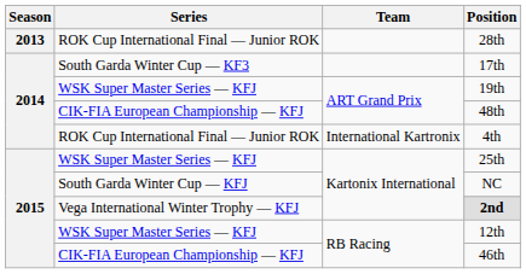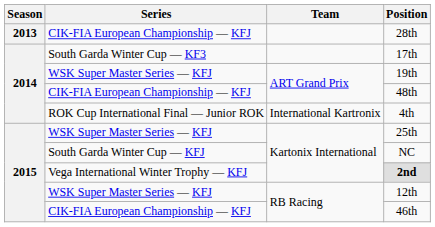 <table class="wikitable" style="font-size: 85%; text-align:center">
 <tr>
 <th>Season</th>
 <th>Series</th>
 <th>Team</th>
 <th>Position</th>
 </tr>
 <tr>
 <th>2013</th>
-<td align="left">ROK Cup International Final — Junior ROK</td>
+<td align="left"><a href='#'>CIK-FIA European Championship</a> — <a href='#'>KFJ</a></td>
 <td align="left"></td>
 <td>28th</td>
 </tr>
 <tr>
 <th rowspan="4">2014</th>
 <td align="left">South Garda Winter Cup — <a href='#'>KF3</a></td>
 <td align="left"></td>
 <td>17th</td>
 </tr>
 <tr>
 <td align="left"><a href='#'>WSK Super Master Series</a> — <a href='#'>KFJ</a></td>
 <td rowspan="2" align="left"><a href='#'>ART Grand Prix</a></td>
 <td>19th</td>
 </tr>
 <tr>
 <td align="left"><a href='#'>CIK-FIA European Championship</a> — <a href='#'>KFJ</a></td>
 <td>48th</td>
 </tr>
 <tr>
 <td align="left">ROK Cup International Final — Junior ROK</td>
 <td align="left">International Kartronix</td>
 <td>4th</td>
 </tr>
 <tr>
 <th rowspan="5">2015</th>
 <td align="left"><a href='#'>WSK Super Master Series</a> — <a href='#'>KFJ</a></td>
 <td rowspan="3" align="left">Kartonix International</td>
 <td>25th</td>
 </tr>
 <tr>
 <td align="left">South Garda Winter Cup — <a href='#'>KFJ</a></td>
 <td>NC</td>
 </tr>
 <tr>
 <td align="left">Vega International Winter Trophy — <a href='#'>KFJ</a></td>
 <td style="background:#DFDFDF;"><strong>2nd</strong></td>
 </tr>
 <tr>
 <td align="left"><a href='#'>WSK Super Master Series</a> — <a href='#'>KFJ</a></td>
 <td rowspan="2" align="left">RB Racing</td>
 <td>12th</td>
 </tr>
 <tr>
 <td align="left"><a href='#'>CIK-FIA European Championship</a> — <a href='#'>KFJ</a></td>
 <td>46th</td>
 </tr>
 </table>
